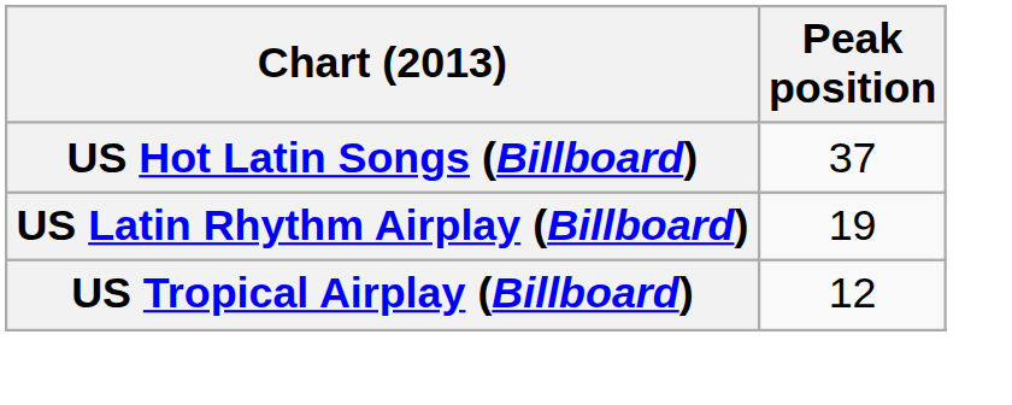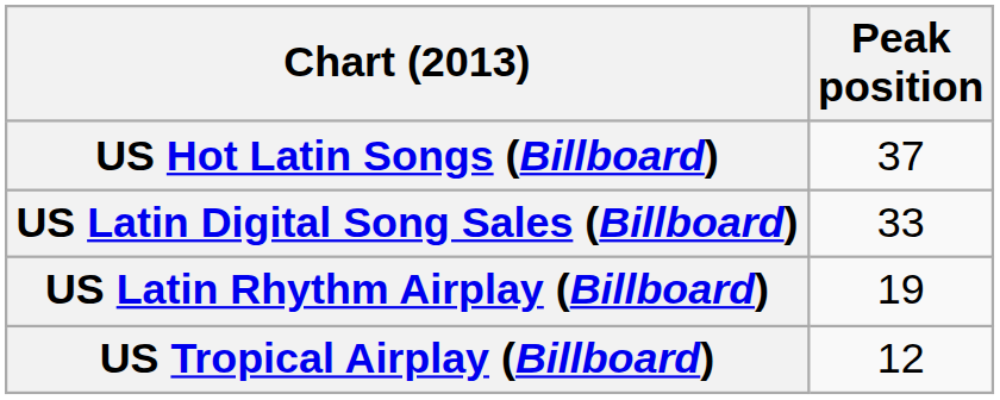 <table class="wikitable sortable plainrowheaders" style="text-align:center">
 <tr>
 <th scope="col">Chart (2013)</th>
 <th scope="col">Peak<br>position</th>
 </tr>
 <tr>
 <th scope="row">US <a href='#'>Hot Latin Songs</a> (<em><a href='#'>Billboard</a></em>)</th>
 <td>37</td>
 </tr>
 <tr>
+<th scope="row">US <a href='#'>Latin Digital Song Sales</a> (<em><a href='#'>Billboard</a></em>)</th>
+<td>33</td>
+</tr>
+<tr>
 <th scope="row">US <a href='#'>Latin Rhythm Airplay</a> (<em><a href='#'>Billboard</a></em>)</th>
 <td>19</td>
 </tr>
 <tr>
 <th scope="row">US <a href='#'>Tropical Airplay</a> (<em><a href='#'>Billboard</a></em>)</th>
 <td>12</td>
 </tr>
 </table>
